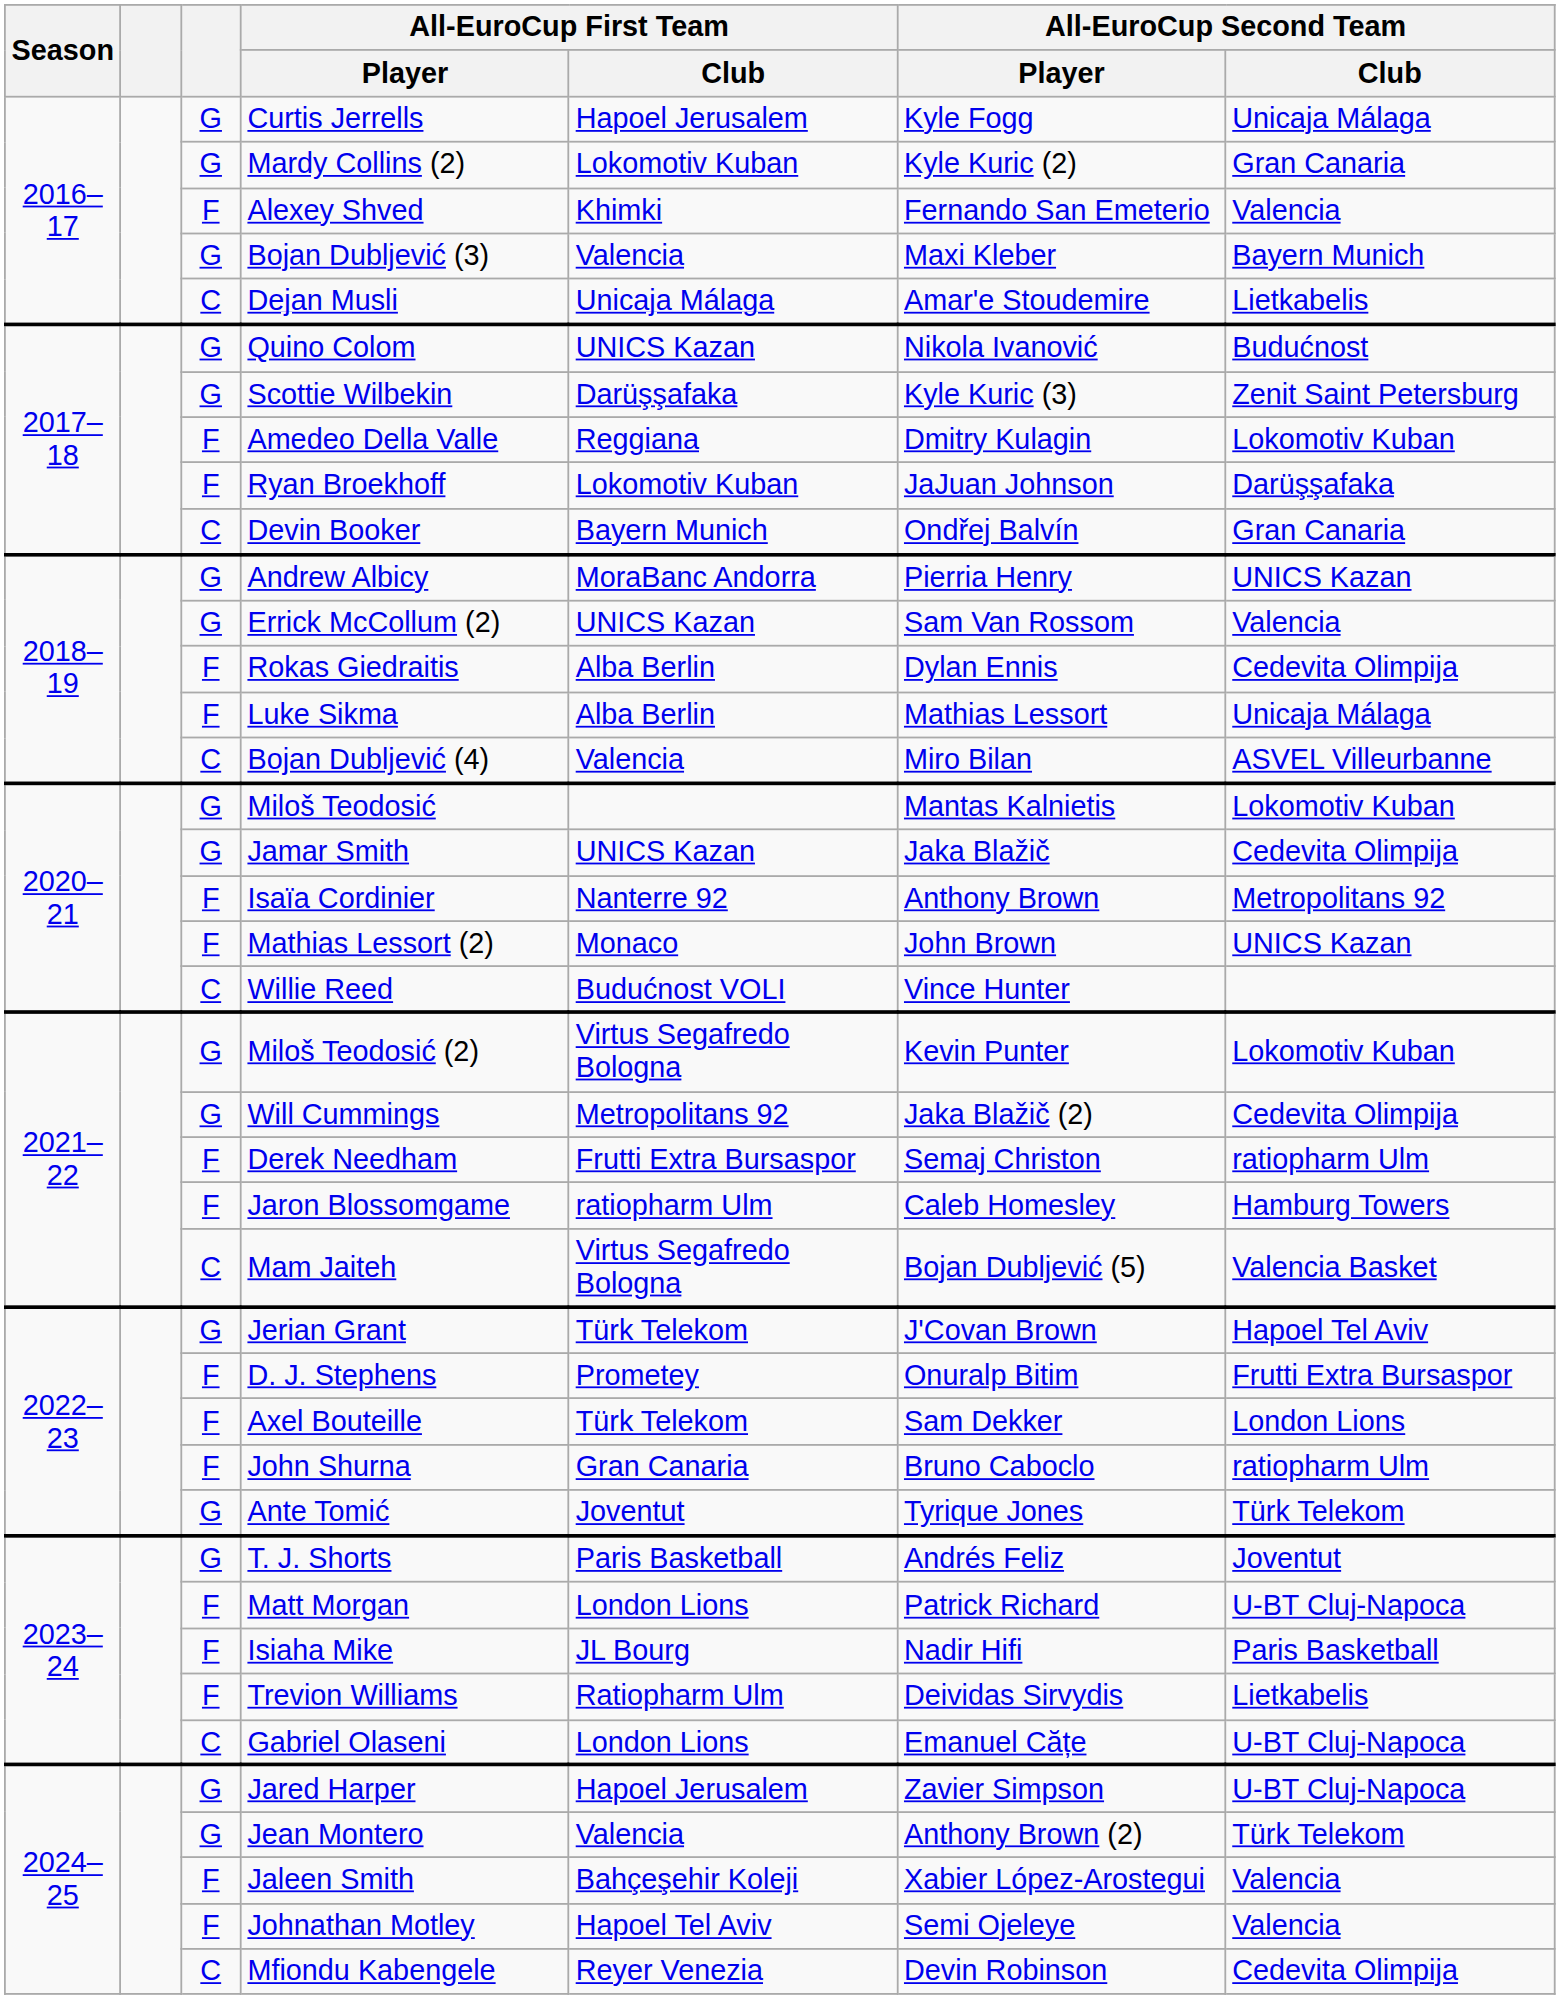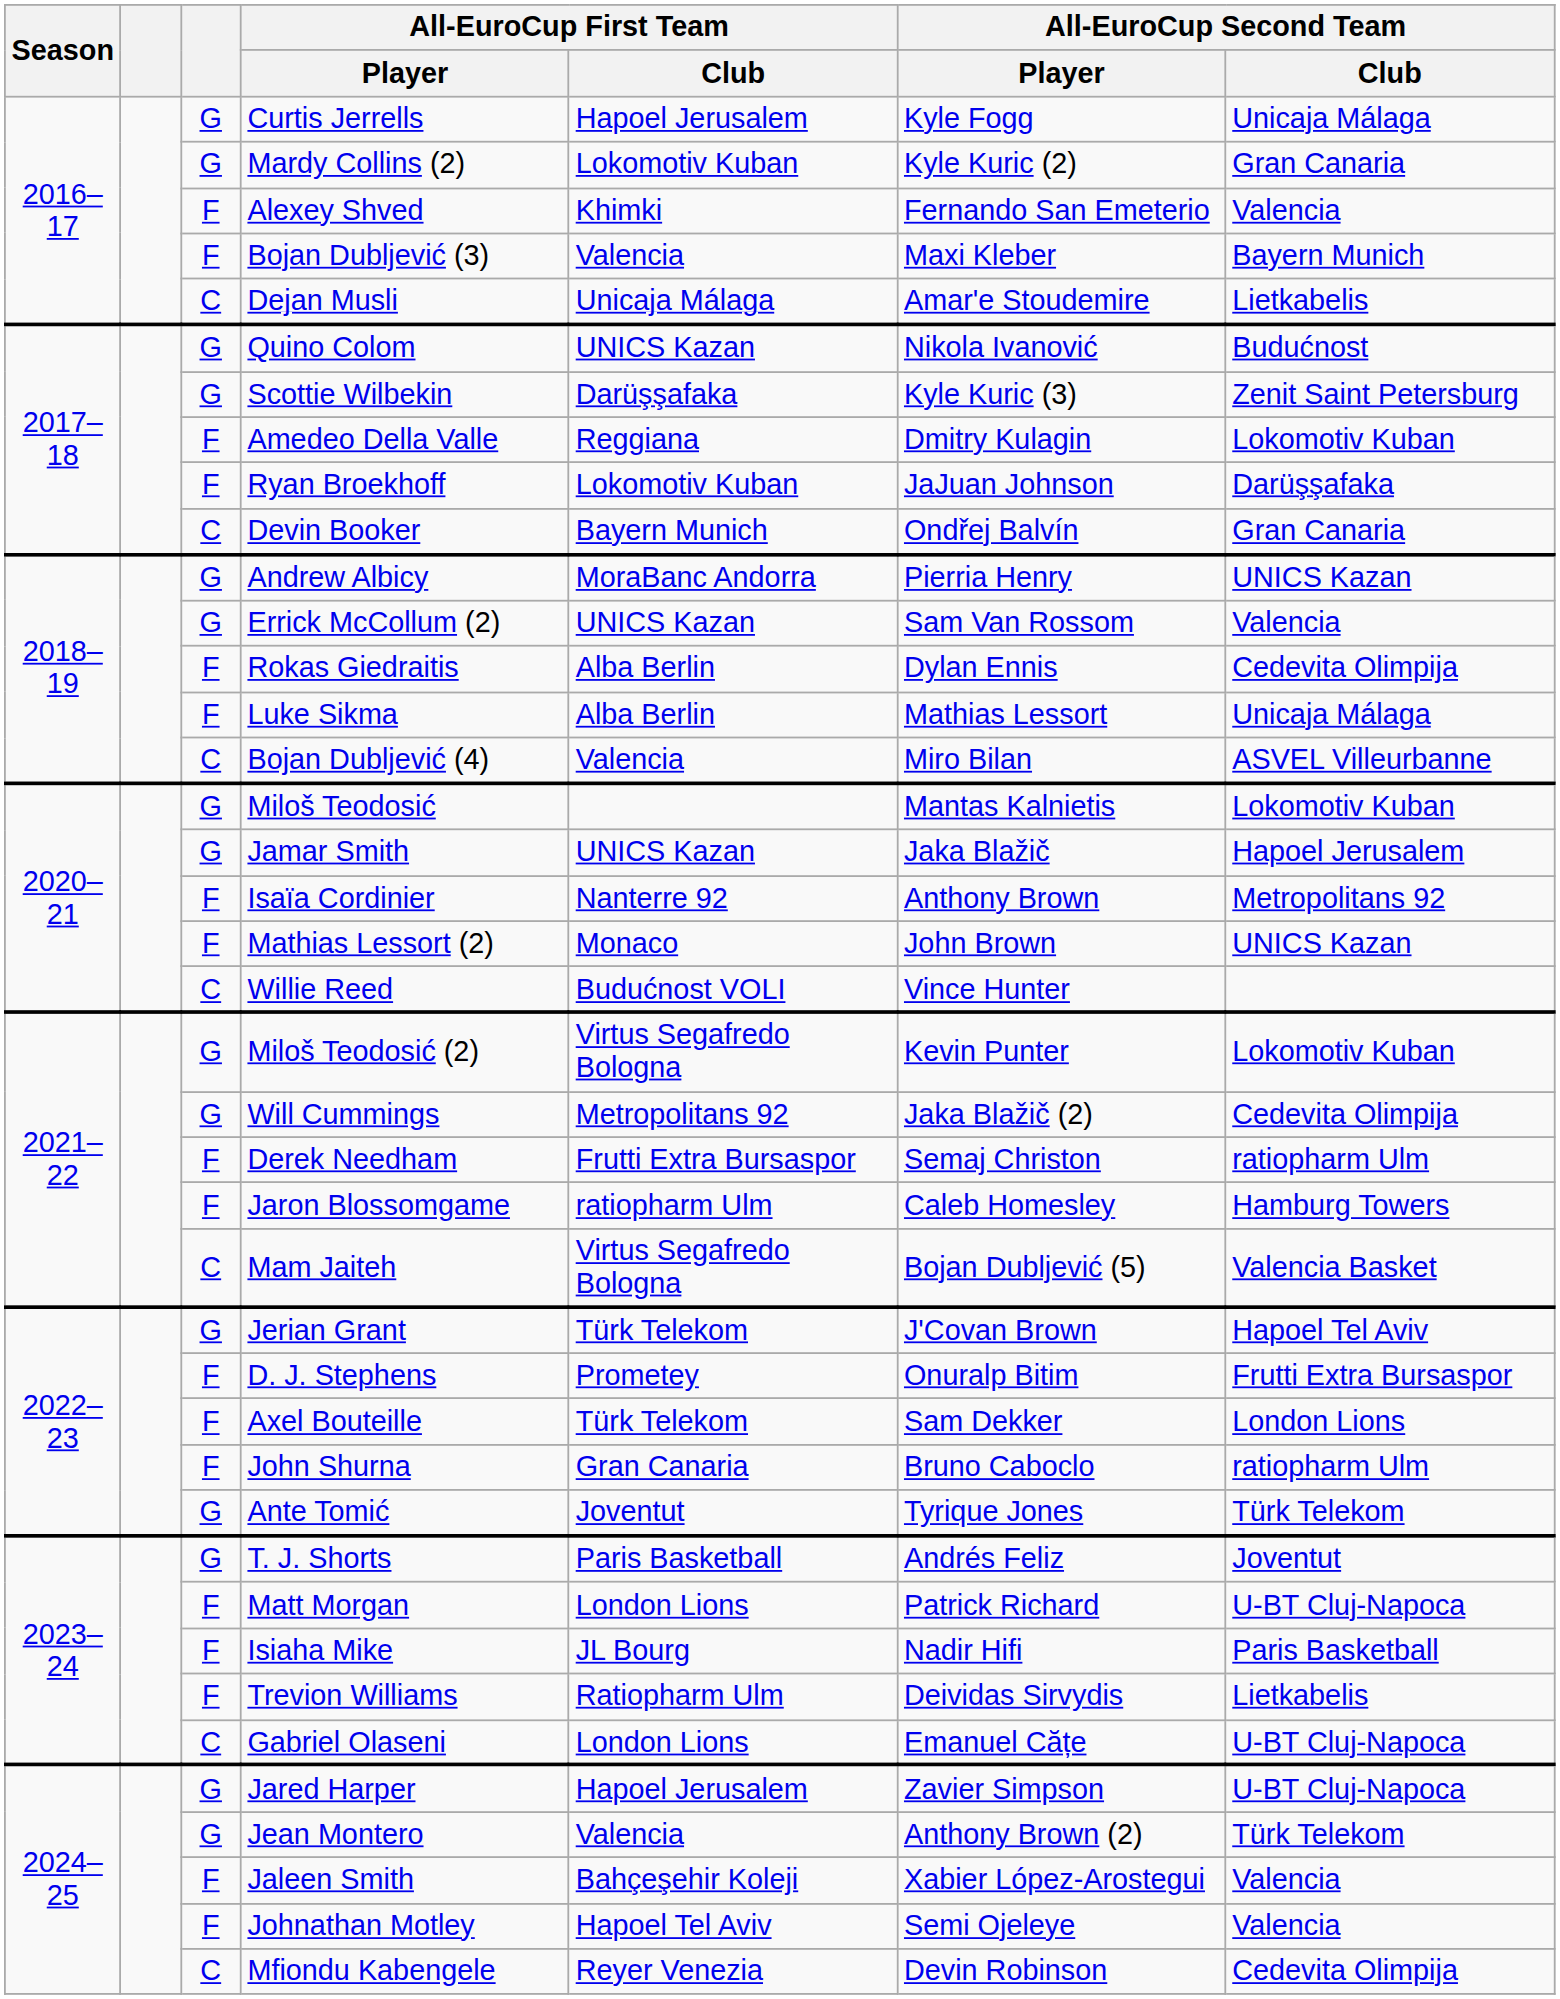 <table | class="wikitable sortable">
 <tr>
 <th width=41 rowspan=2>Season</th>
 <th width=26 rowspan=2></th>
 <th width=26 rowspan=2></th>
 <th width=351 colspan=2>All-EuroCup First Team</th>
 <th width=350 colspan=2>All-EuroCup Second Team</th>
 </tr>
 <tr>
 <th width=175>Player</th>
 <th width=175>Club</th>
 <th width=175>Player</th>
 <th width=175>Club</th>
 </tr>
 <tr>
 <td rowspan=5 style="text-align:center;"><a href='#'>2016–17</a></td>
 <td rowspan=5 style="text-align:center;"></td>
 <td style="text-align:center;"><a href='#'>G</a></td>
 <td> <a href='#'>Curtis Jerrells</a></td>
 <td> <a href='#'>Hapoel Jerusalem</a></td>
 <td> <a href='#'>Kyle Fogg</a></td>
 <td> <a href='#'>Unicaja Málaga</a></td>
 </tr>
 <tr>
 <td style="text-align:center;"><a href='#'>G</a></td>
 <td> <a href='#'>Mardy Collins</a> (2)</td>
 <td> <a href='#'>Lokomotiv Kuban</a></td>
 <td> <a href='#'>Kyle Kuric</a> (2)</td>
 <td> <a href='#'>Gran Canaria</a></td>
 </tr>
 <tr>
 <td style="text-align:center;"><a href='#'>F</a></td>
 <td> <a href='#'>Alexey Shved</a></td>
 <td> <a href='#'>Khimki</a></td>
 <td> <a href='#'>Fernando San Emeterio</a></td>
 <td> <a href='#'>Valencia</a></td>
 </tr>
 <tr>
-<td style="text-align:center;"><a href='#'>G</a></td>
+<td style="text-align:center;"><a href='#'>F</a></td>
 <td> <a href='#'>Bojan Dubljević</a> (3)</td>
 <td> <a href='#'>Valencia</a></td>
 <td> <a href='#'>Maxi Kleber</a></td>
 <td> <a href='#'>Bayern Munich</a></td>
 </tr>
 <tr>
 <td style="text-align:center;"><a href='#'>C</a></td>
 <td> <a href='#'>Dejan Musli</a></td>
 <td> <a href='#'>Unicaja Málaga</a></td>
 <td> <a href='#'>Amar'e Stoudemire</a></td>
 <td> <a href='#'>Lietkabelis</a></td>
 </tr>
 <tr>
 </tr>
 <tr style="border-top:2px solid black">
 <td rowspan=5 style="text-align:center;"><a href='#'>2017–18</a></td>
 <td rowspan=5 style="text-align:center;"></td>
 <td style="text-align:center;"><a href='#'>G</a></td>
 <td> <a href='#'>Quino Colom</a></td>
 <td> <a href='#'>UNICS Kazan</a></td>
 <td> <a href='#'>Nikola Ivanović</a></td>
 <td> <a href='#'>Budućnost</a></td>
 </tr>
 <tr>
 <td style="text-align:center;"><a href='#'>G</a></td>
 <td> <a href='#'>Scottie Wilbekin</a> </td>
 <td> <a href='#'>Darüşşafaka</a></td>
 <td> <a href='#'>Kyle Kuric</a> (3)</td>
 <td> <a href='#'>Zenit Saint Petersburg</a></td>
 </tr>
 <tr>
 <td style="text-align:center;"><a href='#'>F</a></td>
 <td> <a href='#'>Amedeo Della Valle</a></td>
 <td> <a href='#'>Reggiana</a></td>
 <td> <a href='#'>Dmitry Kulagin</a></td>
 <td> <a href='#'>Lokomotiv Kuban</a></td>
 </tr>
 <tr>
 <td style="text-align:center;"><a href='#'>F</a></td>
 <td> <a href='#'>Ryan Broekhoff</a></td>
 <td> <a href='#'>Lokomotiv Kuban</a></td>
 <td> <a href='#'>JaJuan Johnson</a></td>
 <td> <a href='#'>Darüşşafaka</a></td>
 </tr>
 <tr>
 <td style="text-align:center;"><a href='#'>C</a></td>
 <td> <a href='#'>Devin Booker</a></td>
 <td> <a href='#'>Bayern Munich</a></td>
 <td> <a href='#'>Ondřej Balvín</a></td>
 <td> <a href='#'>Gran Canaria</a></td>
 </tr>
 <tr>
 </tr>
 <tr style="border-top:2px solid black">
 <td rowspan=5 style="text-align:center;"><a href='#'>2018–19</a></td>
 <td rowspan=5></td>
 <td style="text-align:center;"><a href='#'>G</a></td>
 <td> <a href='#'>Andrew Albicy</a></td>
 <td> <a href='#'>MoraBanc Andorra</a></td>
 <td> <a href='#'>Pierria Henry</a></td>
 <td> <a href='#'>UNICS Kazan</a></td>
 </tr>
 <tr>
 <td style="text-align:center;"><a href='#'>G</a></td>
 <td> <a href='#'>Errick McCollum</a> (2)</td>
 <td> <a href='#'>UNICS Kazan</a></td>
 <td> <a href='#'>Sam Van Rossom</a></td>
 <td> <a href='#'>Valencia</a></td>
 </tr>
 <tr>
 <td style="text-align:center;"><a href='#'>F</a></td>
 <td> <a href='#'>Rokas Giedraitis</a></td>
 <td> <a href='#'>Alba Berlin</a></td>
 <td> <a href='#'>Dylan Ennis</a></td>
 <td> <a href='#'>Cedevita Olimpija</a></td>
 </tr>
 <tr>
 <td style="text-align:center;"><a href='#'>F</a></td>
 <td> <a href='#'>Luke Sikma</a></td>
 <td> <a href='#'>Alba Berlin</a></td>
 <td> <a href='#'>Mathias Lessort</a></td>
 <td> <a href='#'>Unicaja Málaga</a></td>
 </tr>
 <tr>
 <td style="text-align:center;"><a href='#'>C</a></td>
 <td> <a href='#'>Bojan Dubljević</a> (4)</td>
 <td> <a href='#'>Valencia</a></td>
 <td> <a href='#'>Miro Bilan</a></td>
 <td> <a href='#'>ASVEL Villeurbanne</a></td>
 </tr>
 <tr>
 </tr>
 <tr style="border-top:2px solid black">
 <td rowspan=5 style="text-align:center;"><a href='#'>2020–21</a></td>
 <td rowspan=5 style="text-align:center;"></td>
 <td style="text-align:center;"><a href='#'>G</a></td>
 <td> <a href='#'>Miloš Teodosić</a></td>
 <td></td>
 <td> <a href='#'>Mantas Kalnietis</a></td>
 <td> <a href='#'>Lokomotiv Kuban</a></td>
 </tr>
 <tr>
 <td style="text-align:center;"><a href='#'>G</a></td>
 <td> <a href='#'>Jamar Smith</a></td>
 <td> <a href='#'>UNICS Kazan</a></td>
 <td> <a href='#'>Jaka Blažič</a></td>
-<td> <a href='#'>Cedevita Olimpija</a></td>
+<td> <a href='#'>Hapoel Jerusalem</a></td>
 </tr>
 <tr>
 <td style="text-align:center;"><a href='#'>F</a></td>
 <td> <a href='#'>Isaïa Cordinier</a></td>
 <td> <a href='#'>Nanterre 92</a></td>
 <td> <a href='#'>Anthony Brown</a></td>
 <td> <a href='#'>Metropolitans 92</a></td>
 </tr>
 <tr>
 <td style="text-align:center;"><a href='#'>F</a></td>
 <td> <a href='#'>Mathias Lessort</a> (2)</td>
 <td> <a href='#'>Monaco</a></td>
 <td> <a href='#'>John Brown</a></td>
 <td> <a href='#'>UNICS Kazan</a></td>
 </tr>
 <tr>
 <td style="text-align:center;"><a href='#'>C</a></td>
 <td> <a href='#'>Willie Reed</a></td>
 <td> <a href='#'>Budućnost VOLI</a></td>
 <td> <a href='#'>Vince Hunter</a></td>
 <td></td>
 </tr>
 <tr>
 </tr>
 <tr style="border-top:2px solid black">
 <td rowspan=5 style="text-align:center;"><a href='#'>2021–22</a></td>
 <td rowspan=5 style="text-align:center;"></td>
 <td style="text-align:center;"><a href='#'>G</a></td>
 <td> <a href='#'>Miloš Teodosić</a> (2)</td>
 <td> <a href='#'>Virtus Segafredo Bologna</a></td>
 <td> <a href='#'>Kevin Punter</a></td>
 <td> <a href='#'>Lokomotiv Kuban</a></td>
 </tr>
 <tr>
 <td style="text-align:center;"><a href='#'>G</a></td>
 <td> <a href='#'>Will Cummings</a></td>
 <td> <a href='#'>Metropolitans 92</a></td>
 <td> <a href='#'>Jaka Blažič</a> (2)</td>
 <td> <a href='#'>Cedevita Olimpija</a></td>
 </tr>
 <tr>
 <td style="text-align:center;"><a href='#'>F</a></td>
 <td> <a href='#'>Derek Needham</a></td>
 <td> <a href='#'>Frutti Extra Bursaspor</a></td>
 <td> <a href='#'>Semaj Christon</a></td>
 <td> <a href='#'>ratiopharm Ulm</a></td>
 </tr>
 <tr>
 <td style="text-align:center;"><a href='#'>F</a></td>
 <td> <a href='#'>Jaron Blossomgame</a></td>
 <td> <a href='#'>ratiopharm Ulm</a></td>
 <td> <a href='#'>Caleb Homesley</a></td>
 <td> <a href='#'>Hamburg Towers</a></td>
 </tr>
 <tr>
 <td style="text-align:center;"><a href='#'>C</a></td>
 <td> <a href='#'>Mam Jaiteh</a></td>
 <td> <a href='#'>Virtus Segafredo Bologna</a></td>
 <td> <a href='#'>Bojan Dubljević</a> (5)</td>
 <td> <a href='#'>Valencia Basket</a></td>
 </tr>
 <tr>
 </tr>
 <tr style="border-top:2px solid black">
 <td rowspan=5 style="text-align:center;"><a href='#'>2022–23</a></td>
 <td rowspan=5 style="text-align:center;"></td>
 <td style="text-align:center;"><a href='#'>G</a></td>
 <td> <a href='#'>Jerian Grant</a></td>
 <td> <a href='#'>Türk Telekom</a></td>
 <td> <a href='#'>J'Covan Brown</a></td>
 <td> <a href='#'>Hapoel Tel Aviv</a></td>
 </tr>
 <tr>
 <td style="text-align:center;"><a href='#'>F</a></td>
 <td> <a href='#'>D. J. Stephens</a></td>
 <td> <a href='#'>Prometey</a></td>
 <td> <a href='#'>Onuralp Bitim</a></td>
 <td> <a href='#'>Frutti Extra Bursaspor</a></td>
 </tr>
 <tr>
 <td style="text-align:center;"><a href='#'>F</a></td>
 <td> <a href='#'>Axel Bouteille</a></td>
 <td> <a href='#'>Türk Telekom</a></td>
 <td> <a href='#'>Sam Dekker</a></td>
 <td> <a href='#'>London Lions</a></td>
 </tr>
 <tr>
 <td style="text-align:center;"><a href='#'>F</a></td>
 <td> <a href='#'>John Shurna</a></td>
 <td> <a href='#'>Gran Canaria</a></td>
 <td> <a href='#'>Bruno Caboclo</a></td>
 <td> <a href='#'>ratiopharm Ulm</a></td>
 </tr>
 <tr>
 <td style="text-align:center;"><a href='#'>G</a></td>
 <td> <a href='#'>Ante Tomić</a></td>
 <td> <a href='#'>Joventut</a></td>
 <td> <a href='#'>Tyrique Jones</a></td>
 <td> <a href='#'>Türk Telekom</a></td>
 </tr>
 <tr>
 </tr>
 <tr style="border-top:2px solid black">
 <td rowspan=5 style="text-align:center;"><a href='#'>2023–24</a></td>
 <td rowspan=5 style="text-align:center;"></td>
 <td style="text-align:center;"><a href='#'>G</a></td>
 <td> <a href='#'>T. J. Shorts</a></td>
 <td> <a href='#'>Paris Basketball</a></td>
 <td> <a href='#'>Andrés Feliz</a></td>
 <td> <a href='#'>Joventut</a></td>
 </tr>
 <tr>
 <td style="text-align:center;"><a href='#'>F</a></td>
 <td> <a href='#'>Matt Morgan</a></td>
 <td> <a href='#'>London Lions</a></td>
 <td> <a href='#'>Patrick Richard</a></td>
 <td> <a href='#'>U-BT Cluj-Napoca</a></td>
 </tr>
 <tr>
 <td style="text-align:center;"><a href='#'>F</a></td>
 <td> <a href='#'>Isiaha Mike</a></td>
 <td> <a href='#'>JL Bourg</a></td>
 <td> <a href='#'>Nadir Hifi</a></td>
 <td> <a href='#'>Paris Basketball</a></td>
 </tr>
 <tr>
 <td style="text-align:center;"><a href='#'>F</a></td>
 <td> <a href='#'>Trevion Williams</a></td>
 <td> <a href='#'>Ratiopharm Ulm</a></td>
 <td> <a href='#'>Deividas Sirvydis</a></td>
 <td> <a href='#'>Lietkabelis</a></td>
 </tr>
 <tr>
 <td style="text-align:center;"><a href='#'>C</a></td>
 <td> <a href='#'>Gabriel Olaseni</a></td>
 <td> <a href='#'>London Lions</a></td>
 <td> <a href='#'>Emanuel Cățe</a></td>
 <td> <a href='#'>U-BT Cluj-Napoca</a></td>
 </tr>
 <tr>
 </tr>
 <tr style="border-top:2px solid black">
 <td rowspan=5 style="text-align:center;"><a href='#'>2024–25</a></td>
 <td rowspan=5 style="text-align:center;"></td>
 <td style="text-align:center;"><a href='#'>G</a></td>
 <td> <a href='#'>Jared Harper</a></td>
 <td> <a href='#'>Hapoel Jerusalem</a></td>
 <td> <a href='#'>Zavier Simpson</a></td>
 <td> <a href='#'>U-BT Cluj-Napoca</a></td>
 </tr>
 <tr>
 <td style="text-align:center;"><a href='#'>G</a></td>
 <td> <a href='#'>Jean Montero</a></td>
 <td> <a href='#'>Valencia</a></td>
 <td> <a href='#'>Anthony Brown</a> (2)</td>
 <td> <a href='#'>Türk Telekom</a></td>
 </tr>
 <tr>
 <td style="text-align:center;"><a href='#'>F</a></td>
 <td> <a href='#'>Jaleen Smith</a></td>
 <td> <a href='#'>Bahçeşehir Koleji</a></td>
 <td> <a href='#'>Xabier López-Arostegui</a></td>
 <td> <a href='#'>Valencia</a></td>
 </tr>
 <tr>
 <td style="text-align:center;"><a href='#'>F</a></td>
 <td> <a href='#'>Johnathan Motley</a></td>
 <td> <a href='#'>Hapoel Tel Aviv</a></td>
 <td> <a href='#'>Semi Ojeleye</a></td>
 <td> <a href='#'>Valencia</a></td>
 </tr>
 <tr>
 <td style="text-align:center;"><a href='#'>C</a></td>
 <td> <a href='#'>Mfiondu Kabengele</a></td>
 <td> <a href='#'>Reyer Venezia</a></td>
 <td> <a href='#'>Devin Robinson</a></td>
 <td> <a href='#'>Cedevita Olimpija</a></td>
 </tr>
 </table>
